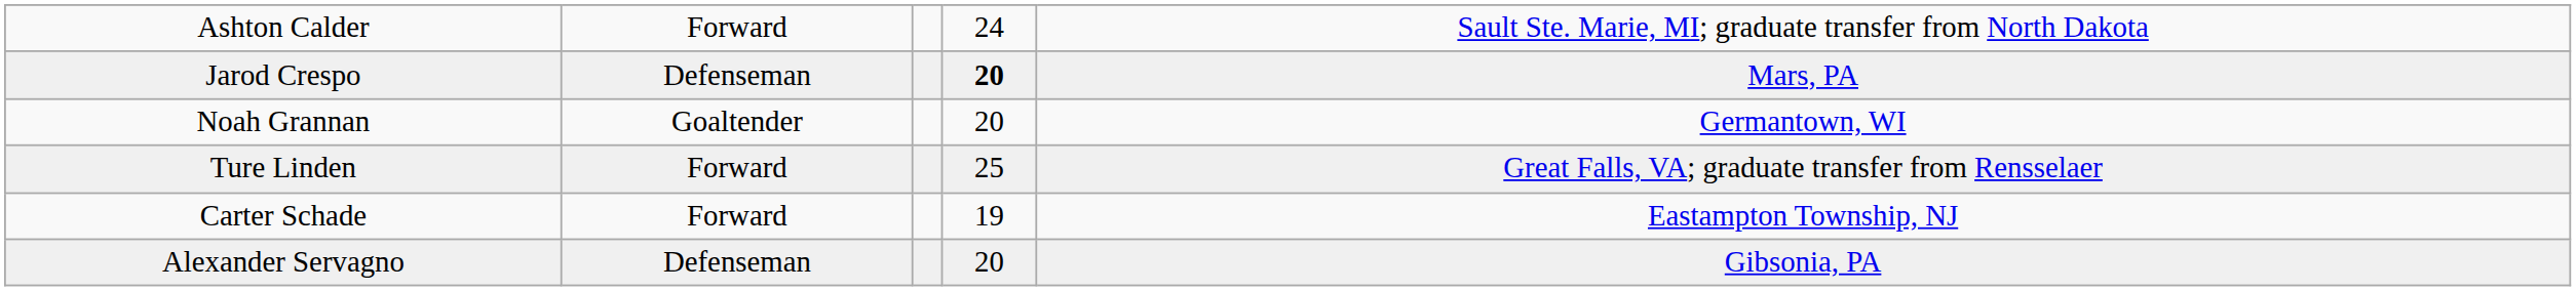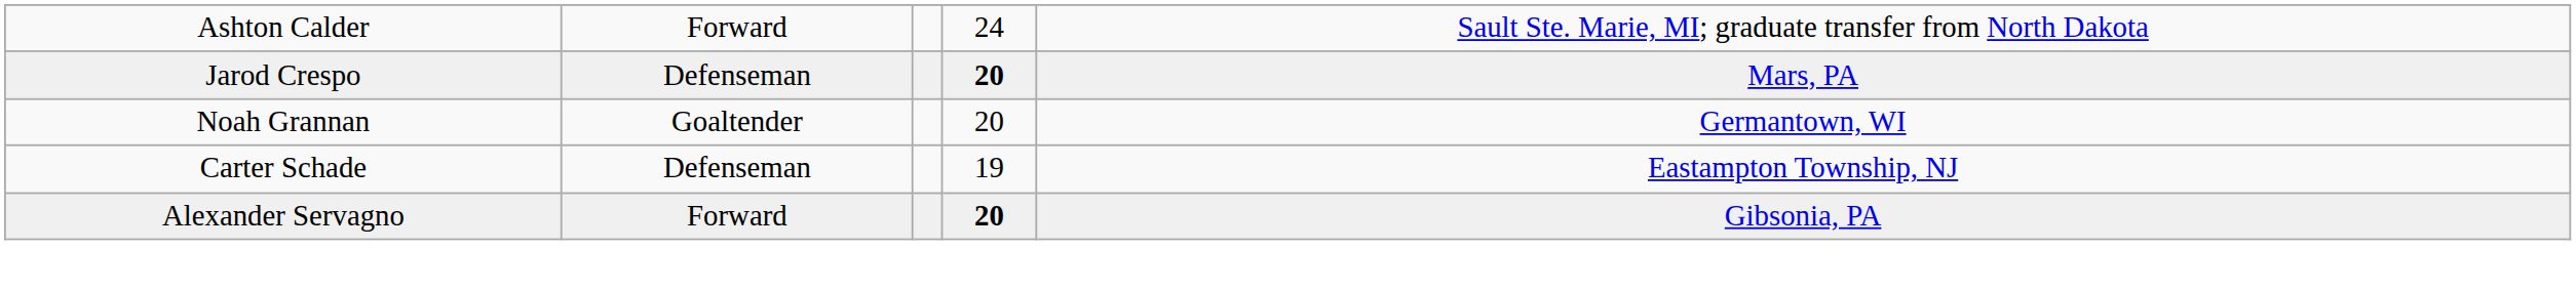 <table class="wikitable" width="70%">
 <tr align="center" bgcolor="">
 <td>Ashton Calder</td>
 <td>Forward</td>
 <td></td>
 <td>24</td>
 <td><a href='#'>Sault Ste. Marie, MI</a>; graduate transfer from <a href='#'>North Dakota</a></td>
 </tr>
 <tr align="center" bgcolor="f0f0f0">
 <td>Jarod Crespo</td>
 <td>Defenseman</td>
 <td></td>
 <td><strong>20</strong></td>
 <td><a href='#'>Mars, PA</a></td>
 </tr>
 <tr align="center" bgcolor="">
 <td>Noah Grannan</td>
 <td>Goaltender</td>
 <td></td>
 <td>20</td>
 <td><a href='#'>Germantown, WI</a></td>
 </tr>
-<tr align="center" bgcolor="f0f0f0">
-<td>Ture Linden</td>
-<td>Forward</td>
-<td></td>
-<td>25</td>
-<td><a href='#'>Great Falls, VA</a>; graduate transfer from <a href='#'>Rensselaer</a></td>
-</tr>
 <tr align="center" bgcolor="">
 <td>Carter Schade</td>
-<td>Forward</td>
+<td>Defenseman</td>
 <td></td>
 <td>19</td>
 <td><a href='#'>Eastampton Township, NJ</a></td>
 </tr>
 <tr align="center" bgcolor="f0f0f0">
 <td>Alexander Servagno</td>
-<td>Defenseman</td>
+<td>Forward</td>
 <td></td>
-<td>20</td>
+<td><strong>20</strong></td>
 <td><a href='#'>Gibsonia, PA</a></td>
 </tr>
 </table>
